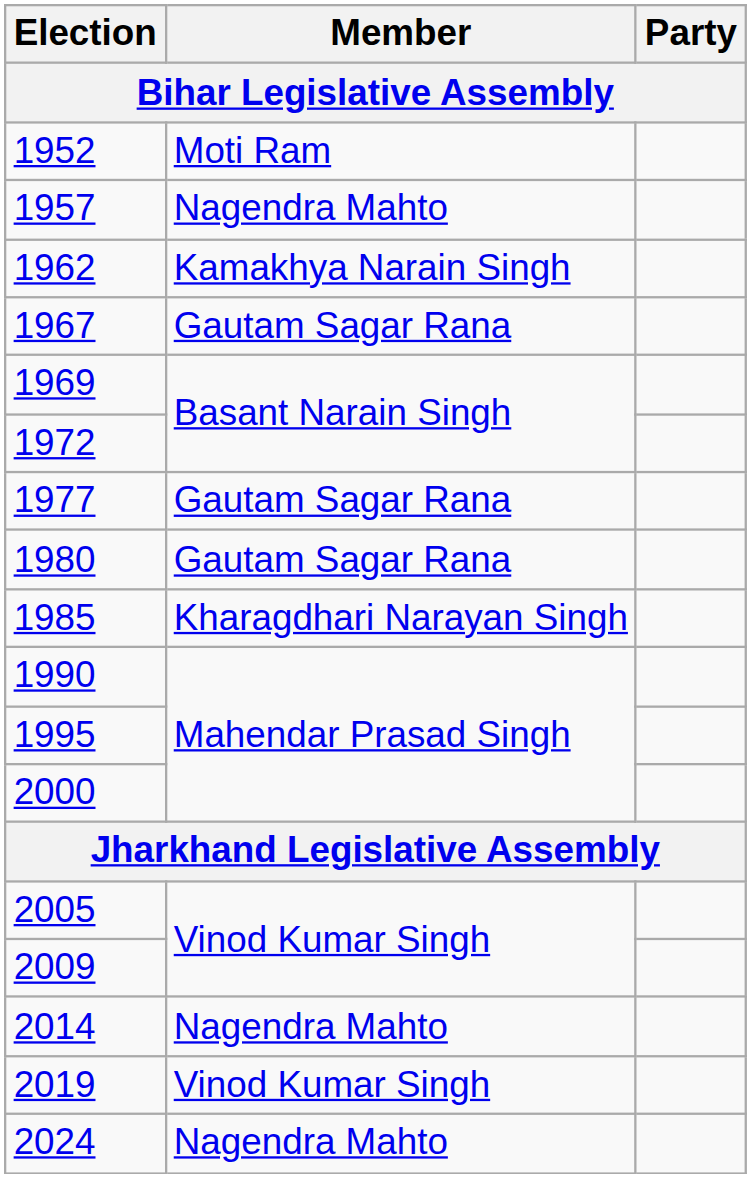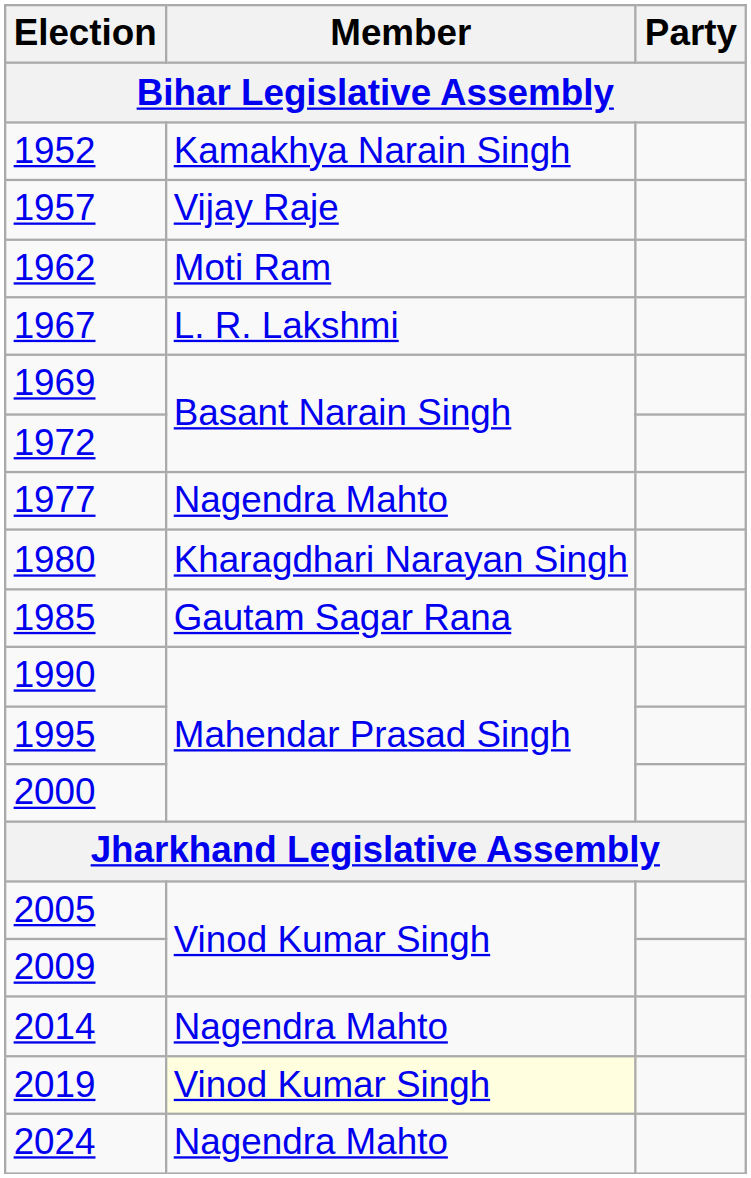 <table class="wikitable sortable">
 <tr>
 <th>Election</th>
 <th>Member</th>
 <th colspan=2>Party</th>
 </tr>
 <tr>
 <th colspan=4><a href='#'>Bihar Legislative Assembly</a></th>
 </tr>
 <tr>
 <td><a href='#'>1952</a></td>
+<td><a href='#'>Kamakhya Narain Singh</a></td>
+<td></td>
+</tr>
+<tr>
+<td><a href='#'>1957</a></td>
+<td><a href='#'>Vijay Raje</a></td>
+</tr>
+<tr>
+<td><a href='#'>1962</a></td>
 <td><a href='#'>Moti Ram</a></td>
 <td></td>
 </tr>
 <tr>
-<td><a href='#'>1957</a></td>
-<td><a href='#'>Nagendra Mahto</a></td>
-</tr>
-<tr>
-<td><a href='#'>1962</a></td>
-<td><a href='#'>Kamakhya Narain Singh</a></td>
-<td></td>
-</tr>
-<tr>
 <td><a href='#'>1967</a></td>
-<td><a href='#'>Gautam Sagar Rana</a></td>
+<td><a href='#'>L. R. Lakshmi</a></td>
 <td></td>
 </tr>
 <tr>
 <td><a href='#'>1969</a></td>
 <td rowspan=2><a href='#'>Basant Narain Singh</a></td>
 <td></td>
 </tr>
 <tr>
 <td><a href='#'>1972</a></td>
 <td></td>
 </tr>
 <tr>
 <td><a href='#'>1977</a></td>
-<td><a href='#'>Gautam Sagar Rana</a></td>
+<td><a href='#'>Nagendra Mahto</a></td>
 <td></td>
 </tr>
 <tr>
 <td><a href='#'>1980</a></td>
-<td><a href='#'>Gautam Sagar Rana</a></td>
+<td><a href='#'>Kharagdhari Narayan Singh</a></td>
 <td></td>
 </tr>
 <tr>
 <td><a href='#'>1985</a></td>
-<td><a href='#'>Kharagdhari Narayan Singh</a></td>
+<td><a href='#'>Gautam Sagar Rana</a></td>
 <td></td>
 </tr>
 <tr>
 <td><a href='#'>1990</a></td>
 <td rowspan=3><a href='#'>Mahendar Prasad Singh</a></td>
 <td></td>
 </tr>
 <tr>
 <td><a href='#'>1995</a></td>
 <td></td>
 </tr>
 <tr>
 <td><a href='#'>2000</a></td>
 <td></td>
 </tr>
 <tr>
 <th colspan=4><a href='#'>Jharkhand Legislative Assembly</a></th>
 </tr>
 <tr>
 <td><a href='#'>2005</a></td>
 <td rowspan=2><a href='#'>Vinod Kumar Singh</a></td>
 <td></td>
 </tr>
 <tr>
 <td><a href='#'>2009</a></td>
 </tr>
 <tr>
 <td><a href='#'>2014</a></td>
 <td><a href='#'>Nagendra Mahto</a></td>
 <td></td>
 </tr>
 <tr>
 <td><a href='#'>2019</a></td>
-<td><a href='#'>Vinod Kumar Singh</a></td>
+<td style="background: lightyellow;"><a href='#'>Vinod Kumar Singh</a></td>
 <td></td>
 </tr>
 <tr>
 <td><a href='#'>2024</a></td>
 <td><a href='#'>Nagendra Mahto</a></td>
 <td></td>
 </tr>
 </table>
